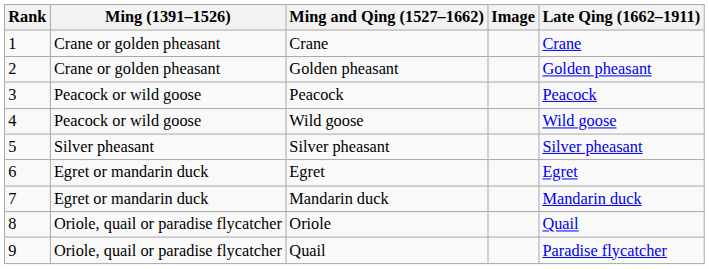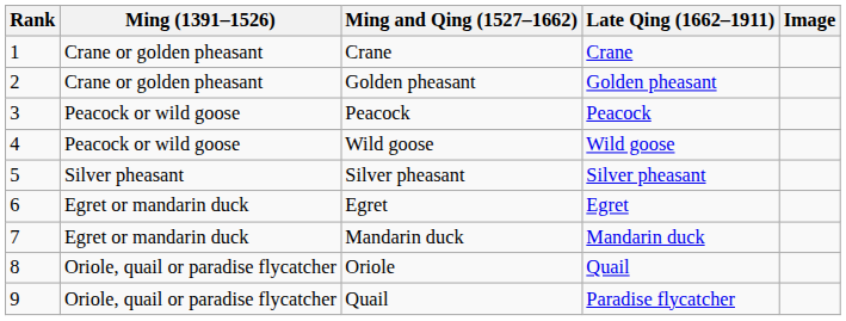 <table class="wikitable">
 <tr>
 <th>Rank</th>
 <th>Ming (1391–1526)</th>
 <th>Ming and Qing (1527–1662)</th>
+<th>Late Qing (1662–1911)</th>
 <th>Image</th>
-<th>Late Qing (1662–1911)</th>
 </tr>
 <tr>
 <td>1</td>
 <td>Crane or golden pheasant</td>
 <td>Crane</td>
+<td><a href='#'>Crane</a></td>
 <td></td>
-<td><a href='#'>Crane</a></td>
 </tr>
 <tr>
 <td>2</td>
 <td>Crane or golden pheasant</td>
 <td>Golden pheasant</td>
+<td><a href='#'>Golden pheasant</a></td>
 <td></td>
-<td><a href='#'>Golden pheasant</a></td>
 </tr>
 <tr>
 <td>3</td>
 <td>Peacock or wild goose</td>
 <td>Peacock</td>
+<td><a href='#'>Peacock</a></td>
 <td></td>
-<td><a href='#'>Peacock</a></td>
 </tr>
 <tr>
 <td>4</td>
 <td>Peacock or wild goose</td>
 <td>Wild goose</td>
+<td><a href='#'>Wild goose</a></td>
 <td></td>
-<td><a href='#'>Wild goose</a></td>
 </tr>
 <tr>
 <td>5</td>
 <td>Silver pheasant</td>
 <td>Silver pheasant</td>
+<td><a href='#'>Silver pheasant</a></td>
 <td></td>
-<td><a href='#'>Silver pheasant</a></td>
 </tr>
 <tr>
 <td>6</td>
 <td>Egret or mandarin duck</td>
 <td>Egret</td>
+<td><a href='#'>Egret</a></td>
 <td></td>
-<td><a href='#'>Egret</a></td>
 </tr>
 <tr>
 <td>7</td>
 <td>Egret or mandarin duck</td>
 <td>Mandarin duck</td>
+<td><a href='#'>Mandarin duck</a></td>
 <td></td>
-<td><a href='#'>Mandarin duck</a></td>
 </tr>
 <tr>
 <td>8</td>
 <td>Oriole, quail or paradise flycatcher</td>
 <td>Oriole</td>
+<td><a href='#'>Quail</a></td>
 <td></td>
-<td><a href='#'>Quail</a></td>
 </tr>
 <tr>
 <td>9</td>
 <td>Oriole, quail or paradise flycatcher</td>
 <td>Quail</td>
+<td><a href='#'>Paradise flycatcher</a></td>
 <td></td>
-<td><a href='#'>Paradise flycatcher</a></td>
 </tr>
 </table>
